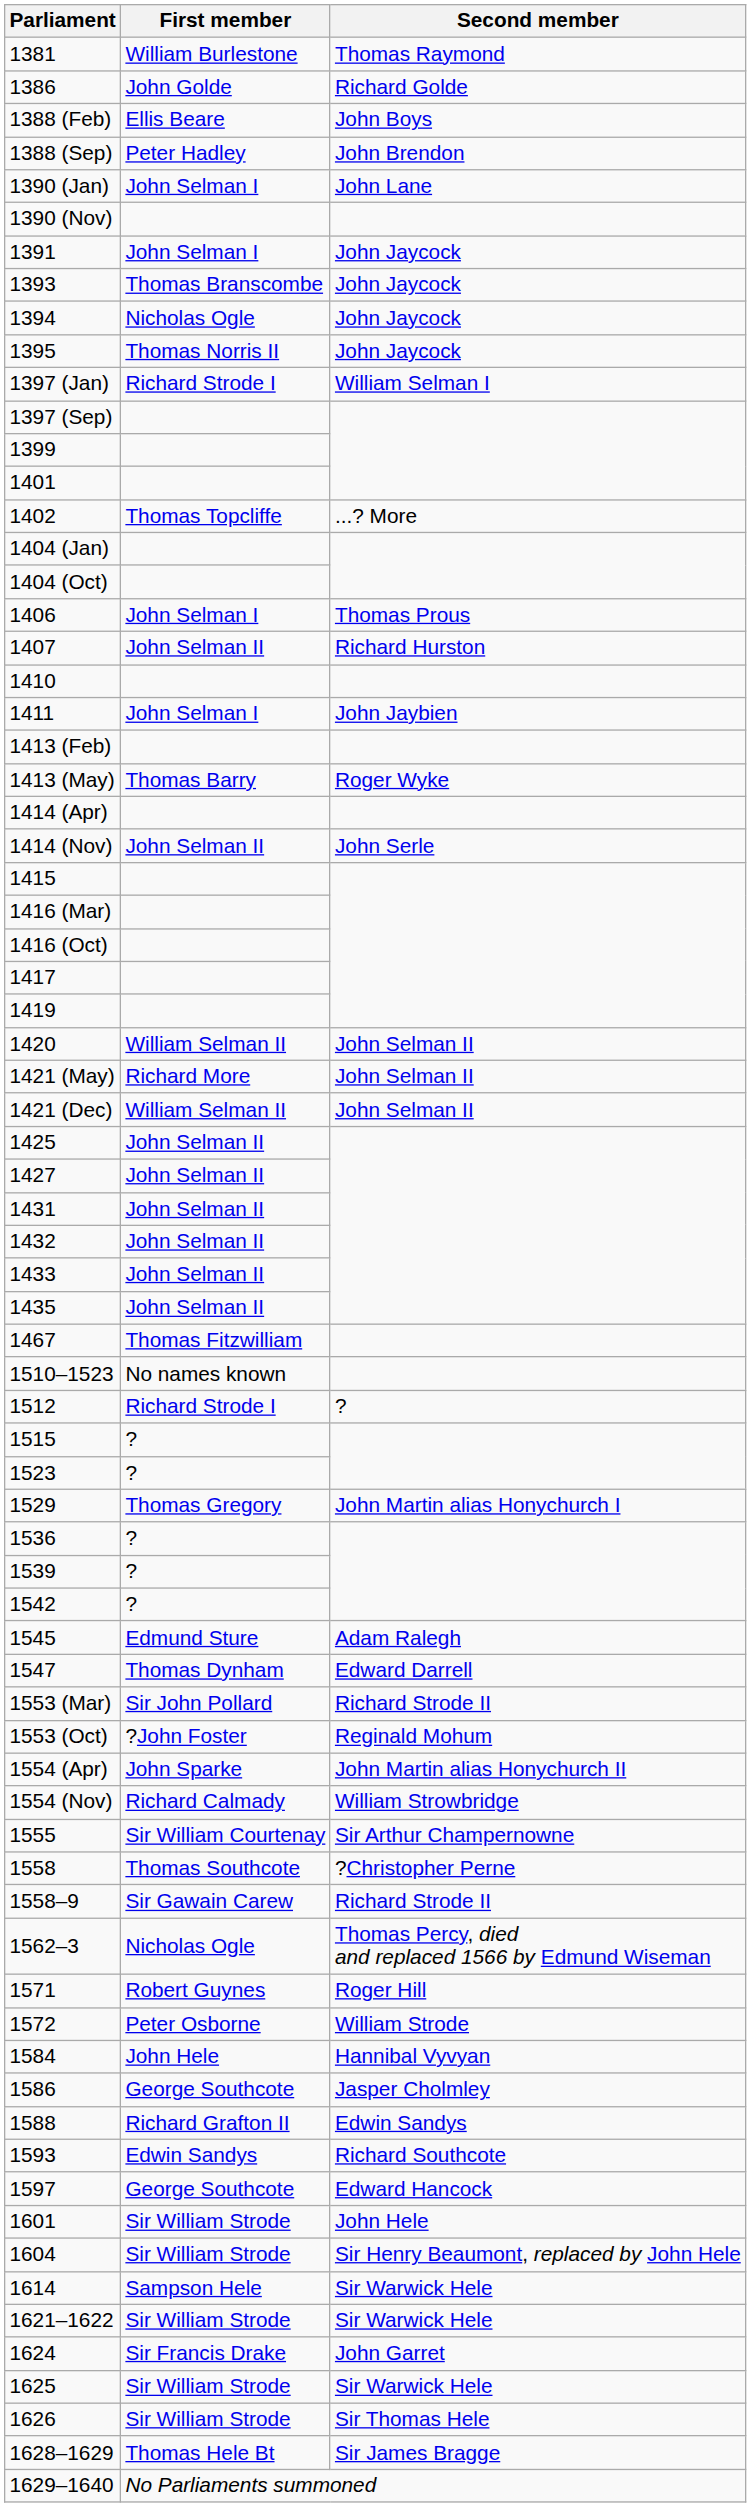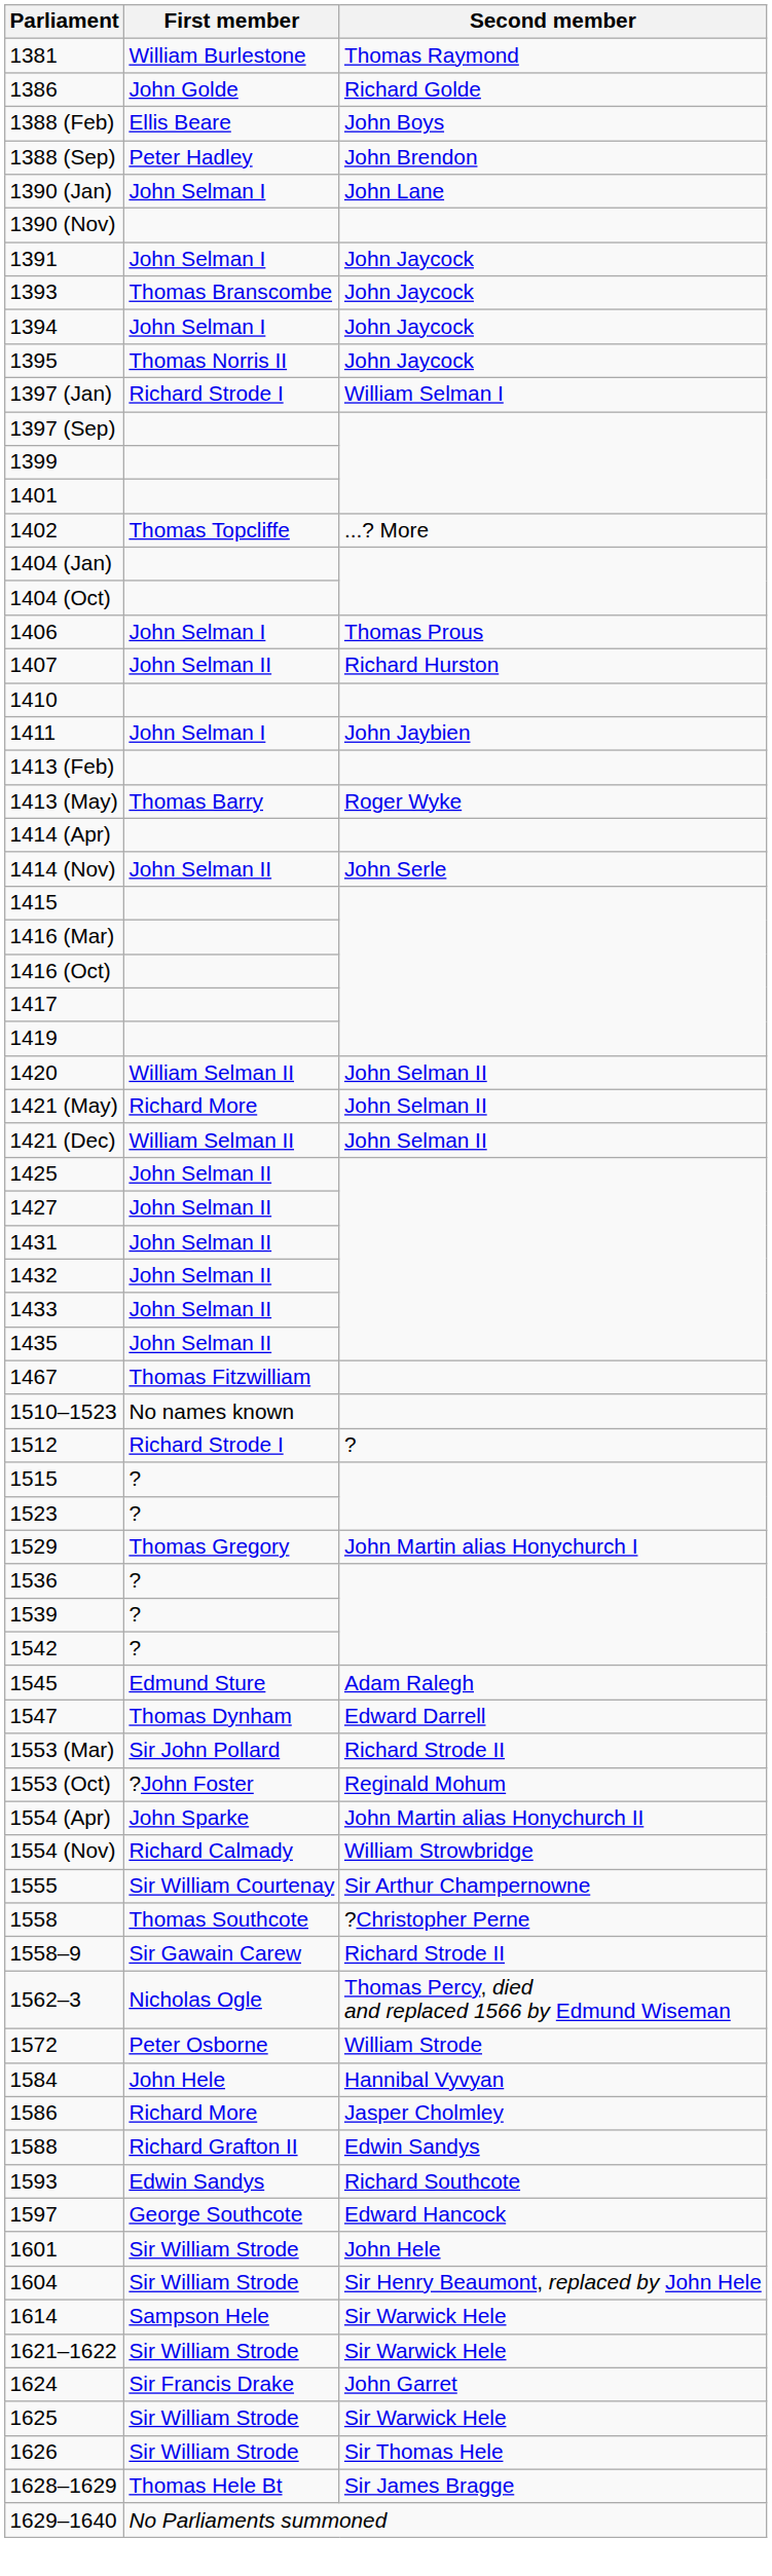 <table class="wikitable">
 <tr>
 <th>Parliament</th>
 <th>First member</th>
 <th>Second member</th>
 </tr>
 <tr>
 <td>1381</td>
 <td><a href='#'>William Burlestone</a></td>
 <td><a href='#'>Thomas Raymond</a></td>
 </tr>
 <tr>
 <td>1386</td>
 <td><a href='#'>John Golde</a></td>
 <td><a href='#'>Richard Golde</a></td>
 </tr>
 <tr>
 <td>1388 (Feb)</td>
 <td><a href='#'>Ellis Beare</a></td>
 <td><a href='#'>John Boys</a></td>
 </tr>
 <tr>
 <td>1388 (Sep)</td>
 <td><a href='#'>Peter Hadley</a></td>
 <td><a href='#'>John Brendon</a></td>
 </tr>
 <tr>
 <td>1390 (Jan)</td>
 <td><a href='#'>John Selman I</a></td>
 <td><a href='#'>John Lane</a></td>
 </tr>
 <tr>
 <td>1390 (Nov)</td>
 <td></td>
 </tr>
 <tr>
 <td>1391</td>
 <td><a href='#'>John Selman I</a></td>
 <td><a href='#'>John Jaycock</a></td>
 </tr>
 <tr>
 <td>1393</td>
 <td><a href='#'>Thomas Branscombe</a></td>
 <td><a href='#'>John Jaycock</a></td>
 </tr>
 <tr>
 <td>1394</td>
-<td><a href='#'>Nicholas Ogle</a></td>
+<td><a href='#'>John Selman I</a></td>
 <td><a href='#'>John Jaycock</a></td>
 </tr>
 <tr>
 <td>1395</td>
 <td><a href='#'>Thomas Norris II</a></td>
 <td><a href='#'>John Jaycock</a></td>
 </tr>
 <tr>
 <td>1397 (Jan)</td>
 <td><a href='#'>Richard Strode I</a></td>
 <td><a href='#'>William Selman I</a></td>
 </tr>
 <tr>
 <td>1397 (Sep)</td>
 <td></td>
 </tr>
 <tr>
 <td>1399</td>
 <td></td>
 </tr>
 <tr>
 <td>1401</td>
 <td></td>
 </tr>
 <tr>
 <td>1402</td>
 <td><a href='#'>Thomas Topcliffe</a></td>
 <td>...? More</td>
 </tr>
 <tr>
 <td>1404 (Jan)</td>
 <td></td>
 </tr>
 <tr>
 <td>1404 (Oct)</td>
 <td></td>
 </tr>
 <tr>
 <td>1406</td>
 <td><a href='#'>John Selman I</a></td>
 <td><a href='#'>Thomas Prous</a></td>
 </tr>
 <tr>
 <td>1407</td>
 <td><a href='#'>John Selman II</a></td>
 <td><a href='#'>Richard Hurston</a></td>
 </tr>
 <tr>
 <td>1410</td>
 <td></td>
 </tr>
 <tr>
 <td>1411</td>
 <td><a href='#'>John Selman I</a></td>
 <td><a href='#'>John Jaybien</a></td>
 </tr>
 <tr>
 <td>1413 (Feb)</td>
 <td></td>
 </tr>
 <tr>
 <td>1413 (May)</td>
 <td><a href='#'>Thomas Barry</a></td>
 <td><a href='#'>Roger Wyke</a></td>
 </tr>
 <tr>
 <td>1414 (Apr)</td>
 <td></td>
 </tr>
 <tr>
 <td>1414 (Nov)</td>
 <td><a href='#'>John Selman II</a></td>
 <td><a href='#'>John Serle</a></td>
 </tr>
 <tr>
 <td>1415</td>
 <td></td>
 </tr>
 <tr>
 <td>1416 (Mar)</td>
 <td></td>
 </tr>
 <tr>
 <td>1416 (Oct)</td>
 <td></td>
 </tr>
 <tr>
 <td>1417</td>
 <td></td>
 </tr>
 <tr>
 <td>1419</td>
 <td></td>
 </tr>
 <tr>
 <td>1420</td>
 <td><a href='#'>William Selman II</a></td>
 <td><a href='#'>John Selman II</a></td>
 </tr>
 <tr>
 <td>1421 (May)</td>
 <td><a href='#'>Richard More</a></td>
 <td><a href='#'>John Selman II</a></td>
 </tr>
 <tr>
 <td>1421 (Dec)</td>
 <td><a href='#'>William Selman II</a></td>
 <td><a href='#'>John Selman II</a></td>
 </tr>
 <tr>
 <td>1425</td>
 <td><a href='#'>John Selman II</a></td>
 </tr>
 <tr>
 <td>1427</td>
 <td><a href='#'>John Selman II</a></td>
 </tr>
 <tr>
 <td>1431</td>
 <td><a href='#'>John Selman II</a></td>
 </tr>
 <tr>
 <td>1432</td>
 <td><a href='#'>John Selman II</a></td>
 </tr>
 <tr>
 <td>1433</td>
 <td><a href='#'>John Selman II</a></td>
 </tr>
 <tr>
 <td>1435</td>
 <td><a href='#'>John Selman II</a></td>
 </tr>
 <tr>
 <td>1467</td>
 <td><a href='#'>Thomas Fitzwilliam</a></td>
 <td></td>
 </tr>
 <tr>
 <td>1510–1523</td>
 <td>No names known</td>
 </tr>
 <tr>
 <td>1512</td>
 <td><a href='#'>Richard Strode I</a></td>
 <td>?</td>
 </tr>
 <tr>
 <td>1515</td>
 <td>?</td>
 </tr>
 <tr>
 <td>1523</td>
 <td>?</td>
 </tr>
 <tr>
 <td>1529</td>
 <td><a href='#'>Thomas Gregory</a></td>
 <td><a href='#'>John Martin alias Honychurch I</a></td>
 </tr>
 <tr>
 <td>1536</td>
 <td>?</td>
 </tr>
 <tr>
 <td>1539</td>
 <td>?</td>
 </tr>
 <tr>
 <td>1542</td>
 <td>?</td>
 </tr>
 <tr>
 <td>1545</td>
 <td><a href='#'>Edmund Sture</a></td>
 <td><a href='#'>Adam Ralegh</a></td>
 </tr>
 <tr>
 <td>1547</td>
 <td><a href='#'>Thomas Dynham</a></td>
 <td><a href='#'>Edward Darrell</a></td>
 </tr>
 <tr>
 <td>1553 (Mar)</td>
 <td><a href='#'>Sir John Pollard</a></td>
 <td><a href='#'>Richard Strode II</a></td>
 </tr>
 <tr>
 <td>1553 (Oct)</td>
 <td>?<a href='#'>John Foster</a></td>
 <td><a href='#'>Reginald Mohum</a></td>
 </tr>
 <tr>
 <td>1554 (Apr)</td>
 <td><a href='#'>John Sparke</a></td>
 <td><a href='#'>John Martin alias Honychurch II</a></td>
 </tr>
 <tr>
 <td>1554 (Nov)</td>
 <td><a href='#'>Richard Calmady</a></td>
 <td><a href='#'>William Strowbridge</a></td>
 </tr>
 <tr>
 <td>1555</td>
 <td><a href='#'>Sir William Courtenay</a></td>
 <td><a href='#'>Sir Arthur Champernowne</a></td>
 </tr>
 <tr>
 <td>1558</td>
 <td><a href='#'>Thomas Southcote</a></td>
 <td>?<a href='#'>Christopher Perne</a></td>
 </tr>
 <tr>
 <td>1558–9</td>
 <td><a href='#'>Sir Gawain Carew</a></td>
 <td><a href='#'>Richard Strode II</a></td>
 </tr>
 <tr>
 <td>1562–3</td>
 <td><a href='#'>Nicholas Ogle</a></td>
 <td><a href='#'>Thomas Percy</a>, <em>died <br> and replaced 1566 by</em> <a href='#'>Edmund Wiseman</a></td>
 </tr>
 <tr>
-<td>1571</td>
-<td><a href='#'>Robert Guynes</a></td>
-<td><a href='#'>Roger Hill</a></td>
-</tr>
-<tr>
 <td>1572</td>
 <td><a href='#'>Peter Osborne</a></td>
 <td><a href='#'>William Strode</a></td>
 </tr>
 <tr>
 <td>1584</td>
 <td><a href='#'>John Hele</a></td>
 <td><a href='#'>Hannibal Vyvyan</a></td>
 </tr>
 <tr>
 <td>1586</td>
-<td><a href='#'>George Southcote</a></td>
+<td><a href='#'>Richard More</a></td>
 <td><a href='#'>Jasper Cholmley</a></td>
 </tr>
 <tr>
 <td>1588</td>
 <td><a href='#'>Richard Grafton II</a></td>
 <td><a href='#'>Edwin Sandys</a></td>
 </tr>
 <tr>
 <td>1593</td>
 <td><a href='#'>Edwin Sandys</a></td>
 <td><a href='#'>Richard Southcote</a></td>
 </tr>
 <tr>
 <td>1597</td>
 <td><a href='#'>George Southcote</a></td>
 <td><a href='#'>Edward Hancock</a></td>
 </tr>
 <tr>
 <td>1601</td>
 <td><a href='#'>Sir William Strode</a></td>
 <td><a href='#'>John Hele</a></td>
 </tr>
 <tr>
 <td>1604</td>
 <td><a href='#'>Sir William Strode</a></td>
 <td><a href='#'>Sir Henry Beaumont</a>, <em>replaced by</em> <a href='#'>John Hele</a></td>
 </tr>
 <tr>
 <td>1614</td>
 <td><a href='#'>Sampson Hele</a></td>
 <td><a href='#'>Sir Warwick Hele</a></td>
 </tr>
 <tr>
 <td>1621–1622</td>
 <td><a href='#'>Sir William Strode</a></td>
 <td><a href='#'>Sir Warwick Hele</a></td>
 </tr>
 <tr>
 <td>1624</td>
 <td><a href='#'>Sir Francis Drake</a></td>
 <td><a href='#'>John Garret</a></td>
 </tr>
 <tr>
 <td>1625</td>
 <td><a href='#'>Sir William Strode</a></td>
 <td><a href='#'>Sir Warwick Hele</a></td>
 </tr>
 <tr>
 <td>1626</td>
 <td><a href='#'>Sir William Strode</a></td>
 <td><a href='#'>Sir Thomas Hele</a></td>
 </tr>
 <tr>
 <td>1628–1629</td>
 <td><a href='#'>Thomas Hele Bt</a></td>
 <td><a href='#'>Sir James Bragge</a></td>
 </tr>
 <tr>
 <td>1629–1640</td>
 <td colspan = "2"><em>No Parliaments summoned</em></td>
 </tr>
 </table>
